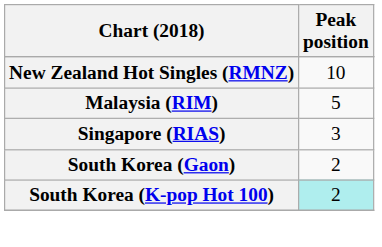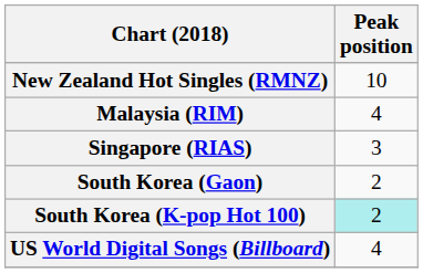 <table class="wikitable sortable plainrowheaders" style="text-align:center">
 <tr>
 <th scope="col">Chart (2018)</th>
 <th scope="col">Peak<br>position</th>
 </tr>
 <tr>
 </tr>
 <tr>
 <th scope="row">New Zealand Hot Singles (<a href='#'>RMNZ</a>)</th>
 <td>10</td>
 </tr>
 <tr>
 <th scope="row">Malaysia (<a href='#'>RIM</a>)</th>
-<td>5</td>
+<td>4</td>
 </tr>
 <tr>
 <th scope="row">Singapore (<a href='#'>RIAS</a>)</th>
 <td>3</td>
 </tr>
 <tr>
 <th scope="row">South Korea (<a href='#'>Gaon</a>)</th>
 <td>2</td>
 </tr>
 <tr>
 <th scope="row">South Korea (<a href='#'>K-pop Hot 100</a>)</th>
 <td style="background: paleturquoise;">2</td>
 </tr>
 <tr>
+<th scope="row">US <a href='#'>World Digital Songs</a> (<em><a href='#'>Billboard</a></em>)</th>
+<td>4</td>
+</tr>
+<tr>
 </tr>
 </table>
